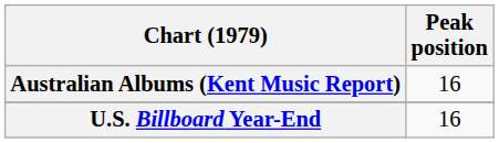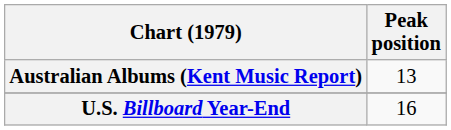 <table class="wikitable sortable plainrowheaders" style="text-align:center">
 <tr>
 <th scope=col>Chart (1979)</th>
 <th scope=col>Peak<br>position</th>
 </tr>
 <tr>
 <th scope=row>Australian Albums (<a href='#'>Kent Music Report</a>)</th>
-<td>16</td>
+<td>13</td>
 </tr>
 <tr>
 </tr>
 <tr>
 <th scope=row>U.S. <a href='#'><em>Billboard</em> Year-End</a></th>
 <td>16</td>
 </tr>
 </table>
